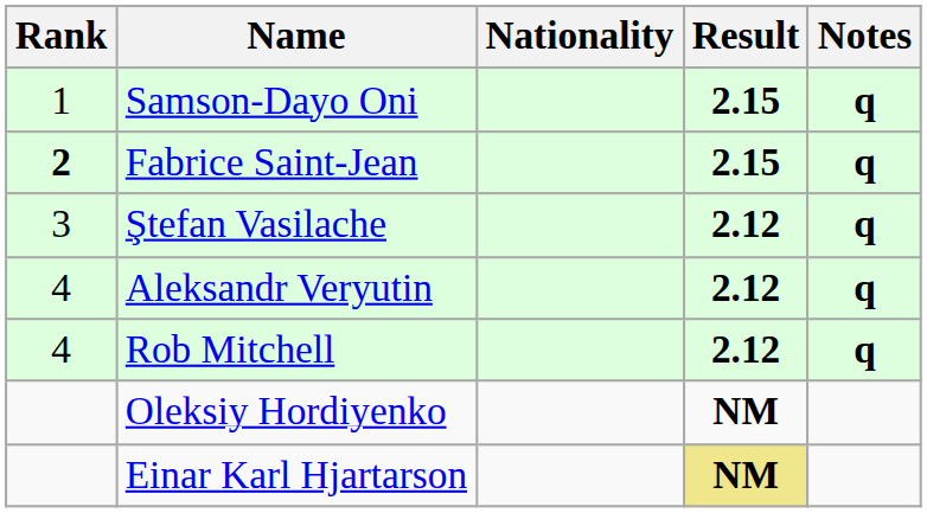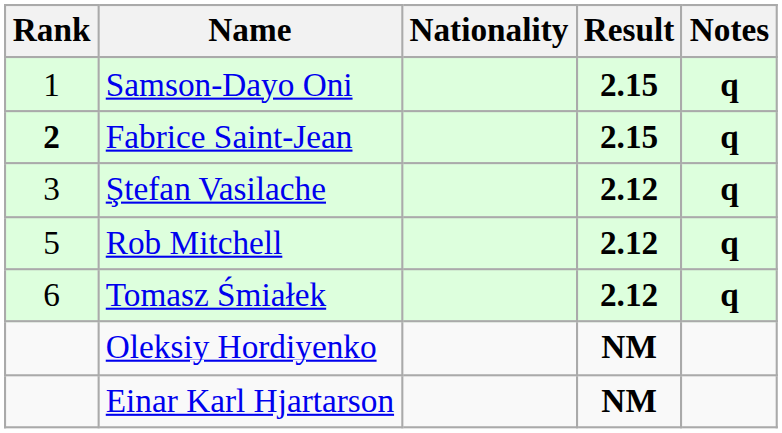 <table class="wikitable sortable" style="text-align:center">
 <tr>
 <th>Rank</th>
 <th>Name</th>
 <th>Nationality</th>
 <th>Result</th>
 <th>Notes</th>
 </tr>
 <tr bgcolor=ddffdd>
 <td>1</td>
 <td align=left><a href='#'>Samson-Dayo Oni</a></td>
 <td align=left></td>
 <td><strong>2.15</strong></td>
 <td><strong>q</strong></td>
 </tr>
 <tr bgcolor=ddffdd>
 <td><strong>2</strong></td>
 <td align=left><a href='#'>Fabrice Saint-Jean</a></td>
 <td align=left></td>
 <td><strong>2.15</strong></td>
 <td><strong>q</strong></td>
 </tr>
 <tr bgcolor=ddffdd>
 <td>3</td>
 <td align=left><a href='#'>Ştefan Vasilache</a></td>
 <td align=left></td>
 <td><strong>2.12</strong></td>
 <td><strong>q</strong></td>
 </tr>
 <tr bgcolor=ddffdd>
-<td>4</td>
-<td align=left><a href='#'>Aleksandr Veryutin</a></td>
+<td>5</td>
+<td align=left><a href='#'>Rob Mitchell</a></td>
 <td align=left></td>
 <td><strong>2.12</strong></td>
 <td><strong>q</strong></td>
 </tr>
 <tr bgcolor=ddffdd>
-<td>4</td>
-<td align=left><a href='#'>Rob Mitchell</a></td>
+<td>6</td>
+<td align=left><a href='#'>Tomasz Śmiałek</a></td>
 <td align=left></td>
 <td><strong>2.12</strong></td>
 <td><strong>q</strong></td>
 </tr>
 <tr>
 <td></td>
 <td align=left><a href='#'>Oleksiy Hordiyenko</a></td>
 <td align=left></td>
 <td><strong>NM</strong></td>
 <td></td>
 </tr>
 <tr>
 <td></td>
 <td align=left><a href='#'>Einar Karl Hjartarson</a></td>
 <td align=left></td>
-<td style="background: khaki;"><strong>NM</strong></td>
+<td><strong>NM</strong></td>
 <td></td>
 </tr>
 </table>
